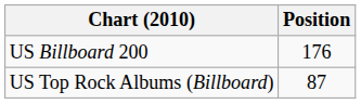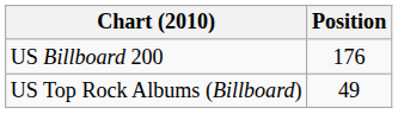 <table class="wikitable sortable">
 <tr>
 <th>Chart (2010)</th>
 <th>Position</th>
 </tr>
 <tr>
 <td>US <em>Billboard</em> 200</td>
 <td align="center">176</td>
 </tr>
 <tr>
 <td>US Top Rock Albums (<em>Billboard</em>)</td>
-<td align="center">87</td>
+<td align="center">49</td>
 </tr>
 </table>
